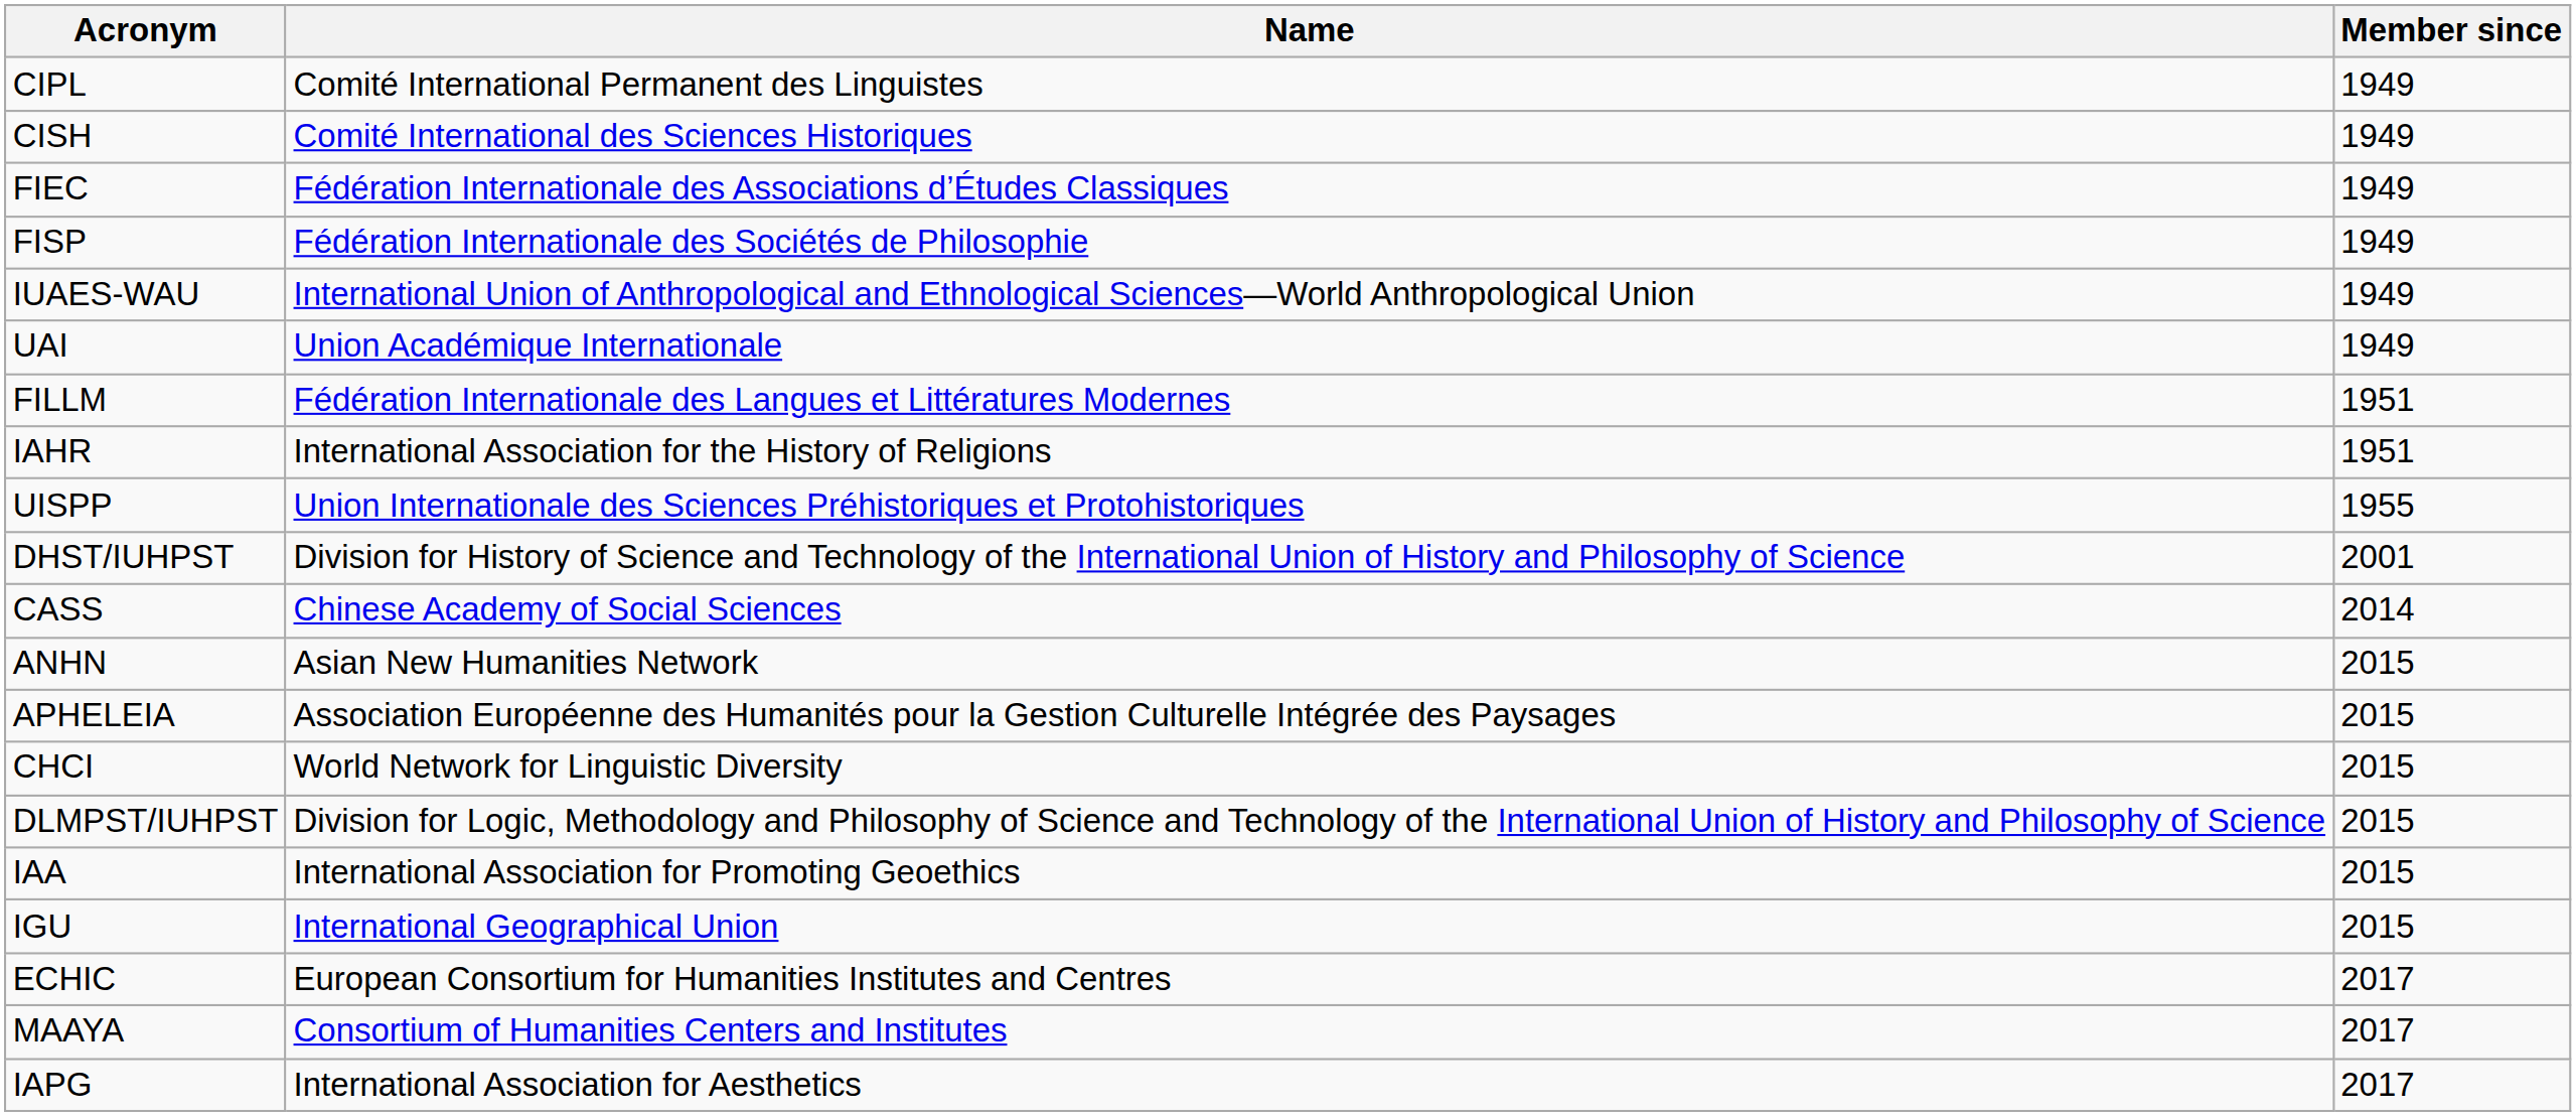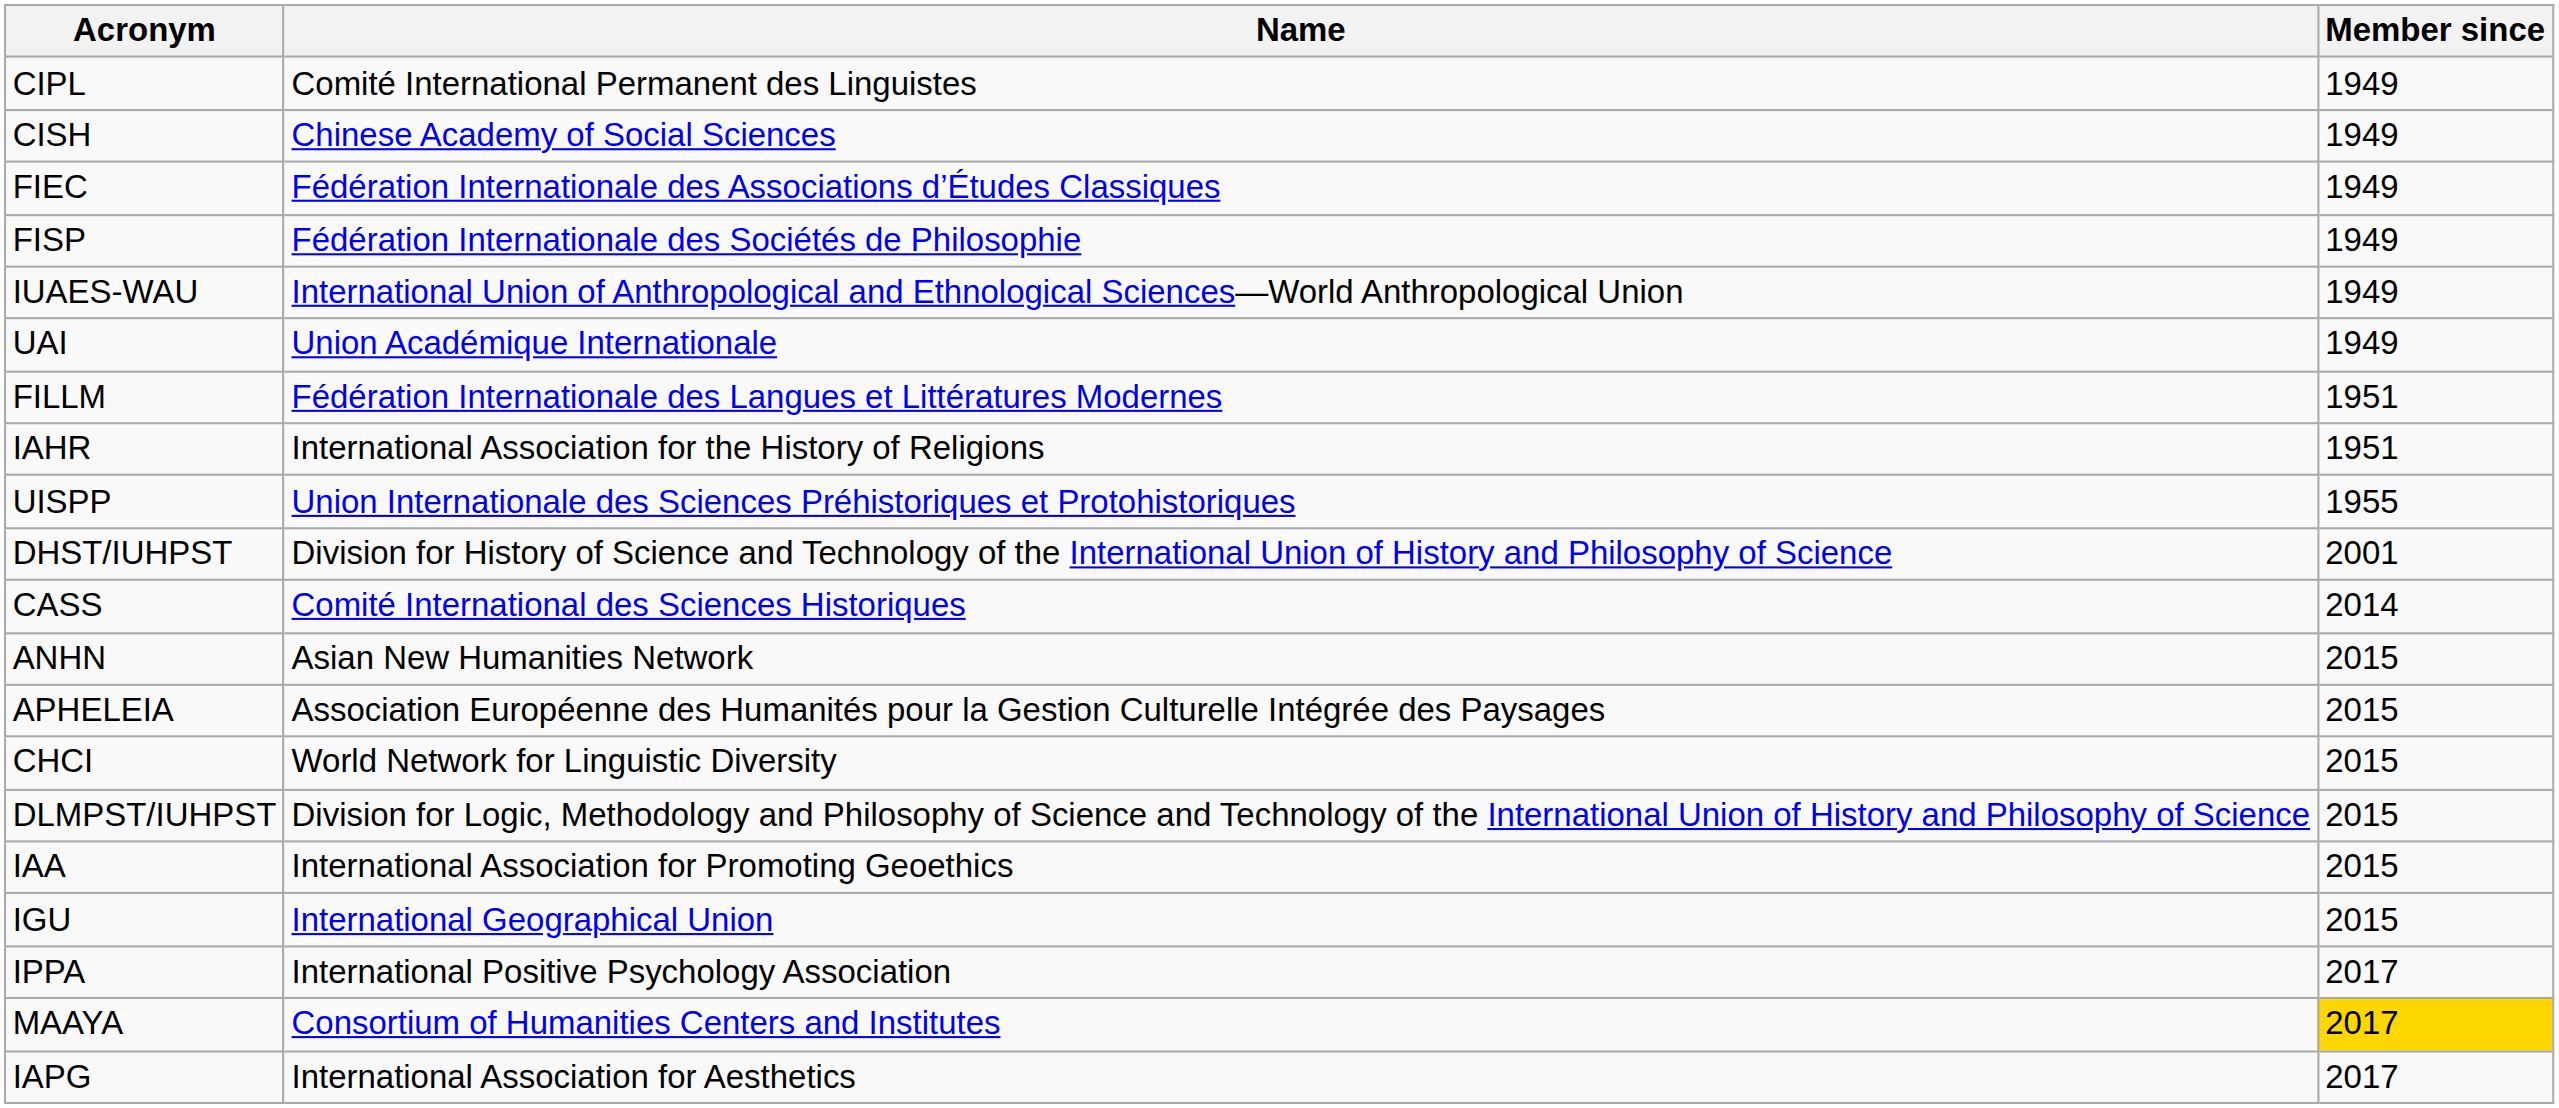 <table class="wikitable">
 <tr>
 <th>Acronym</th>
 <th>Name</th>
 <th>Member since</th>
 </tr>
 <tr>
 <td>CIPL</td>
 <td>Comité International Permanent des Linguistes</td>
 <td>1949</td>
 </tr>
 <tr>
 <td>CISH</td>
-<td><a href='#'>Comité International des Sciences Historiques</a></td>
+<td><a href='#'>Chinese Academy of Social Sciences</a></td>
 <td>1949</td>
 </tr>
 <tr>
 <td>FIEC</td>
 <td><a href='#'>Fédération Internationale des Associations d’Études Classiques</a></td>
 <td>1949</td>
 </tr>
 <tr>
 <td>FISP</td>
 <td><a href='#'>Fédération Internationale des Sociétés de Philosophie</a></td>
 <td>1949</td>
 </tr>
 <tr>
 <td>IUAES-WAU</td>
 <td><a href='#'>International Union of Anthropological and Ethnological Sciences</a>—World Anthropological Union</td>
 <td>1949</td>
 </tr>
 <tr>
 <td>UAI</td>
 <td><a href='#'>Union Académique Internationale</a></td>
 <td>1949</td>
 </tr>
 <tr>
 <td>FILLM</td>
 <td><a href='#'>Fédération Internationale des Langues et Littératures Modernes</a></td>
 <td>1951</td>
 </tr>
 <tr>
 <td>IAHR</td>
 <td>International Association for the History of Religions</td>
 <td>1951</td>
 </tr>
 <tr>
 <td>UISPP</td>
 <td><a href='#'>Union Internationale des Sciences Préhistoriques et Protohistoriques</a></td>
 <td>1955</td>
 </tr>
 <tr>
 <td>DHST/IUHPST</td>
 <td>Division for History of Science and Technology of the <a href='#'>International Union of History and Philosophy of Science</a></td>
 <td>2001</td>
 </tr>
 <tr>
 <td>CASS</td>
-<td><a href='#'>Chinese Academy of Social Sciences</a></td>
+<td><a href='#'>Comité International des Sciences Historiques</a></td>
 <td>2014</td>
 </tr>
 <tr>
 <td>ANHN</td>
 <td>Asian New Humanities Network</td>
 <td>2015</td>
 </tr>
 <tr>
 <td>APHELEIA</td>
 <td>Association Européenne des Humanités pour la Gestion Culturelle Intégrée des Paysages</td>
 <td>2015</td>
 </tr>
 <tr>
 <td>CHCI</td>
 <td>World Network for Linguistic Diversity</td>
 <td>2015</td>
 </tr>
 <tr>
 <td>DLMPST/IUHPST</td>
 <td>Division for Logic, Methodology and Philosophy of Science and Technology of the <a href='#'>International Union of History and Philosophy of Science</a></td>
 <td>2015</td>
 </tr>
 <tr>
 <td>IAA</td>
 <td>International Association for Promoting Geoethics</td>
 <td>2015</td>
 </tr>
 <tr>
 <td>IGU</td>
 <td><a href='#'>International Geographical Union</a></td>
 <td>2015</td>
 </tr>
 <tr>
-<td>ECHIC</td>
-<td>European Consortium for Humanities Institutes and Centres</td>
+<td>IPPA</td>
+<td>International Positive Psychology Association</td>
 <td>2017</td>
 </tr>
 <tr>
 <td>MAAYA</td>
 <td><a href='#'>Consortium of Humanities Centers and Institutes</a></td>
-<td>2017</td>
+<td style="background: gold;">2017</td>
 </tr>
 <tr>
 <td>IAPG</td>
 <td>International Association for Aesthetics</td>
 <td>2017</td>
 </tr>
 </table>
